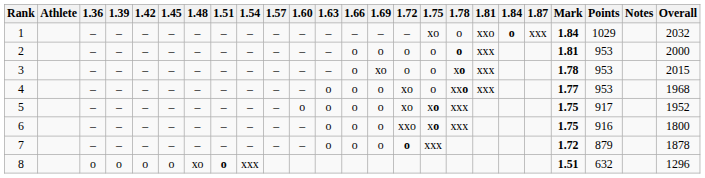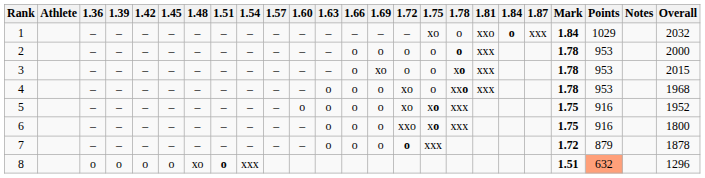 <table class="wikitable sortable" style="text-align:center">
 <tr>
 <th>Rank</th>
 <th>Athlete</th>
 <th class="unsortable">1.36</th>
 <th class="unsortable">1.39</th>
 <th class="unsortable">1.42</th>
 <th class="unsortable">1.45</th>
 <th class="unsortable">1.48</th>
 <th class="unsortable">1.51</th>
 <th class="unsortable">1.54</th>
 <th class="unsortable">1.57</th>
 <th class="unsortable">1.60</th>
 <th class="unsortable">1.63</th>
 <th class="unsortable">1.66</th>
 <th class="unsortable">1.69</th>
 <th class="unsortable">1.72</th>
 <th class="unsortable">1.75</th>
 <th class="unsortable">1.78</th>
 <th class="unsortable">1.81</th>
 <th class="unsortable">1.84</th>
 <th class="unsortable">1.87</th>
 <th>Mark</th>
 <th>Points</th>
 <th>Notes</th>
 <th>Overall</th>
 </tr>
 <tr>
 <td>1</td>
 <td align="left"></td>
 <td>–</td>
 <td>–</td>
 <td>–</td>
 <td>–</td>
 <td>–</td>
 <td>–</td>
 <td>–</td>
 <td>–</td>
 <td>–</td>
 <td>–</td>
 <td>–</td>
 <td>–</td>
 <td>–</td>
 <td>xo</td>
 <td>o</td>
 <td>xxo</td>
 <td><strong>o </strong></td>
 <td>xxx</td>
 <td><strong>1.84</strong></td>
 <td>1029</td>
 <td></td>
 <td>2032</td>
 </tr>
 <tr>
 <td>2</td>
 <td align="left"></td>
 <td>–</td>
 <td>–</td>
 <td>–</td>
 <td>–</td>
 <td>–</td>
 <td>–</td>
 <td>–</td>
 <td>–</td>
 <td>–</td>
 <td>–</td>
 <td>o</td>
 <td>o</td>
 <td>o</td>
 <td>o</td>
 <td><strong>o</strong></td>
 <td>xxx</td>
 <td></td>
 <td></td>
-<td><strong>1.81</strong></td>
+<td><strong>1.78</strong></td>
 <td>953</td>
 <td></td>
 <td>2000</td>
 </tr>
 <tr>
 <td>3</td>
 <td align="left"></td>
 <td>–</td>
 <td>–</td>
 <td>–</td>
 <td>–</td>
 <td>–</td>
 <td>–</td>
 <td>–</td>
 <td>–</td>
 <td>–</td>
 <td>–</td>
 <td>o</td>
 <td>xo</td>
 <td>o</td>
 <td>o</td>
 <td>x<strong>o</strong></td>
 <td>xxx</td>
 <td></td>
 <td></td>
 <td><strong>1.78</strong></td>
 <td>953</td>
 <td></td>
 <td>2015</td>
 </tr>
 <tr>
 <td>4</td>
 <td align="left"></td>
 <td>–</td>
 <td>–</td>
 <td>–</td>
 <td>–</td>
 <td>–</td>
 <td>–</td>
 <td>–</td>
 <td>–</td>
 <td>–</td>
 <td>o</td>
 <td>o</td>
 <td>o</td>
 <td>xo</td>
 <td>o</td>
 <td>xx<strong>o</strong></td>
 <td>xxx</td>
 <td></td>
 <td></td>
-<td><strong>1.77</strong></td>
+<td><strong>1.78</strong></td>
 <td>953</td>
 <td></td>
 <td>1968</td>
 </tr>
 <tr>
 <td>5</td>
 <td align="left"></td>
 <td>–</td>
 <td>–</td>
 <td>–</td>
 <td>–</td>
 <td>–</td>
 <td>–</td>
 <td>–</td>
 <td>–</td>
 <td>o</td>
 <td>o</td>
 <td>o</td>
 <td>o</td>
 <td>xo</td>
 <td>x<strong>o</strong></td>
 <td>xxx</td>
 <td></td>
 <td></td>
 <td></td>
 <td><strong>1.75</strong></td>
-<td>917</td>
+<td>916</td>
 <td></td>
 <td>1952</td>
 </tr>
 <tr>
 <td>6</td>
 <td align="left"></td>
 <td>–</td>
 <td>–</td>
 <td>–</td>
 <td>–</td>
 <td>–</td>
 <td>–</td>
 <td>–</td>
 <td>–</td>
 <td>–</td>
 <td>o</td>
 <td>o</td>
 <td>o</td>
 <td>xxo</td>
 <td>x<strong>o</strong></td>
 <td>xxx</td>
 <td></td>
 <td></td>
 <td></td>
 <td><strong>1.75</strong></td>
 <td>916</td>
 <td></td>
 <td>1800</td>
 </tr>
 <tr>
 <td>7</td>
 <td align="left"></td>
 <td>–</td>
 <td>–</td>
 <td>–</td>
 <td>–</td>
 <td>–</td>
 <td>–</td>
 <td>–</td>
 <td>–</td>
 <td>–</td>
 <td>o</td>
 <td>o</td>
 <td>o</td>
 <td><strong>o</strong></td>
 <td>xxx</td>
 <td></td>
 <td></td>
 <td></td>
 <td></td>
 <td><strong>1.72</strong></td>
 <td>879</td>
 <td></td>
 <td>1878</td>
 </tr>
 <tr>
 <td>8</td>
 <td align="left"></td>
 <td>o</td>
 <td>o</td>
 <td>o</td>
 <td>o</td>
 <td>xo</td>
 <td><strong>o</strong></td>
 <td>xxx</td>
 <td></td>
 <td></td>
 <td></td>
 <td></td>
 <td></td>
 <td></td>
 <td></td>
 <td></td>
 <td></td>
 <td></td>
 <td></td>
 <td><strong>1.51</strong></td>
-<td>632</td>
+<td style="background: lightsalmon;">632</td>
 <td></td>
 <td>1296</td>
 </tr>
 </table>
